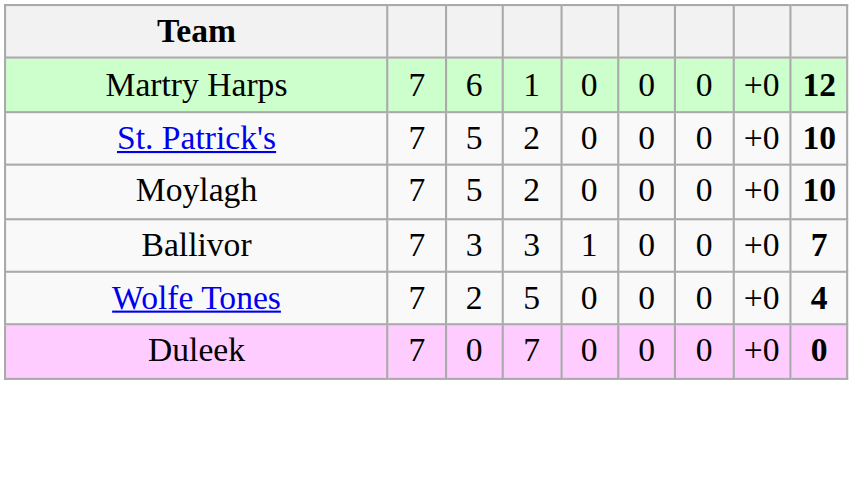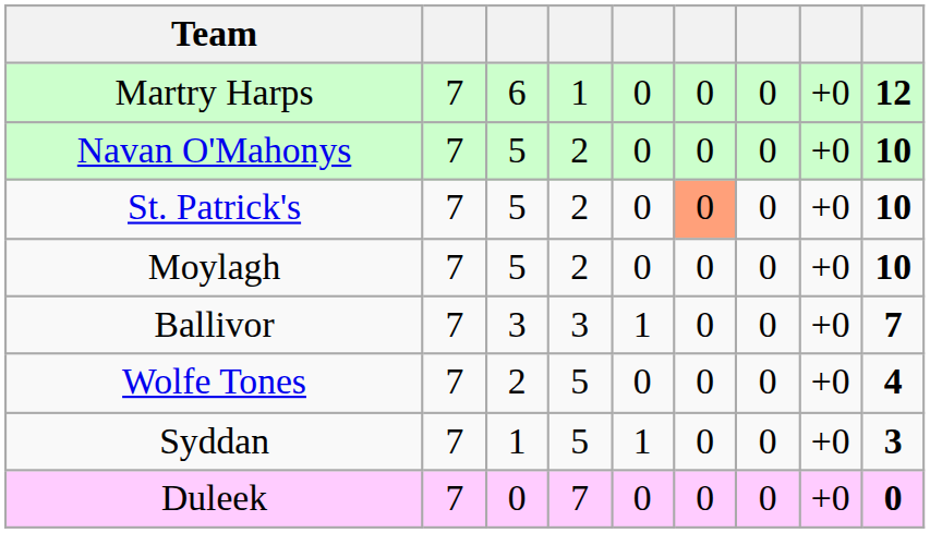 <table class="wikitable" style="text-align:center">
 <tr>
 <th style="width:175px;">Team</th>
 <th width="20"></th>
 <th width="20"></th>
 <th width="20"></th>
 <th width="20"></th>
 <th width="20"></th>
 <th width="20"></th>
 <th width="20"></th>
 <th width="20"></th>
 </tr>
 <tr style="background:#cfc;">
 <td>Martry Harps</td>
 <td>7</td>
 <td>6</td>
 <td>1</td>
 <td>0</td>
 <td>0</td>
 <td>0</td>
 <td>+0</td>
 <td><strong>12</strong></td>
 </tr>
+<tr style="background:#cfc;">
+<td><a href='#'>Navan O'Mahonys</a></td>
+<td>7</td>
+<td>5</td>
+<td>2</td>
+<td>0</td>
+<td>0</td>
+<td>0</td>
+<td>+0</td>
+<td><strong>10</strong></td>
+</tr>
 <tr>
 <td><a href='#'>St. Patrick's</a></td>
 <td>7</td>
 <td>5</td>
 <td>2</td>
 <td>0</td>
-<td>0</td>
+<td style="background: lightsalmon;">0</td>
 <td>0</td>
 <td>+0</td>
 <td><strong>10</strong></td>
 </tr>
 <tr>
 <td>Moylagh</td>
 <td>7</td>
 <td>5</td>
 <td>2</td>
 <td>0</td>
 <td>0</td>
 <td>0</td>
 <td>+0</td>
 <td><strong>10</strong></td>
 </tr>
 <tr>
 <td>Ballivor</td>
 <td>7</td>
 <td>3</td>
 <td>3</td>
 <td>1</td>
 <td>0</td>
 <td>0</td>
 <td>+0</td>
 <td><strong>7</strong></td>
 </tr>
 <tr>
 <td><a href='#'>Wolfe Tones</a></td>
 <td>7</td>
 <td>2</td>
 <td>5</td>
 <td>0</td>
 <td>0</td>
 <td>0</td>
 <td>+0</td>
 <td><strong>4</strong></td>
 </tr>
+<tr>
+<td>Syddan</td>
+<td>7</td>
+<td>1</td>
+<td>5</td>
+<td>1</td>
+<td>0</td>
+<td>0</td>
+<td>+0</td>
+<td><strong>3</strong></td>
+</tr>
 <tr style="background:#fcf;">
 <td>Duleek</td>
 <td>7</td>
 <td>0</td>
 <td>7</td>
 <td>0</td>
 <td>0</td>
 <td>0</td>
 <td>+0</td>
 <td><strong>0</strong></td>
 </tr>
 </table>
